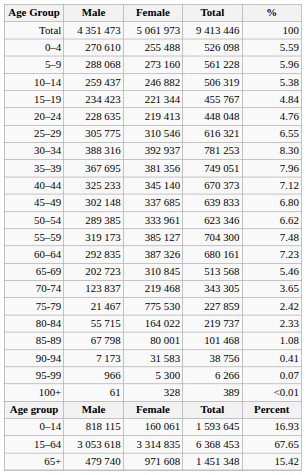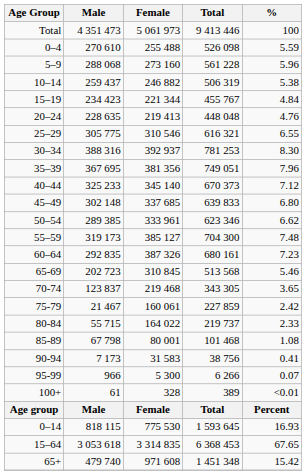 <table class="wikitable">
 <tr>
 <th width="80pt">Age Group</th>
 <th width="80pt">Male</th>
 <th width="80pt">Female</th>
 <th width="80pt">Total</th>
 <th width="80pt">%</th>
 </tr>
 <tr>
 <td align="right">Total</td>
 <td align="right">4 351 473</td>
 <td align="right">5 061 973</td>
 <td align="right">9 413 446</td>
 <td align="right">100</td>
 </tr>
 <tr>
 <td align="right">0–4</td>
 <td align="right">270 610</td>
 <td align="right">255 488</td>
 <td align="right">526 098</td>
 <td align="right">5.59</td>
 </tr>
 <tr>
 <td align="right">5–9</td>
 <td align="right">288 068</td>
 <td align="right">273 160</td>
 <td align="right">561 228</td>
 <td align="right">5.96</td>
 </tr>
 <tr>
 <td align="right">10–14</td>
 <td align="right">259 437</td>
 <td align="right">246 882</td>
 <td align="right">506 319</td>
 <td align="right">5.38</td>
 </tr>
 <tr>
 <td align="right">15–19</td>
 <td align="right">234 423</td>
 <td align="right">221 344</td>
 <td align="right">455 767</td>
 <td align="right">4.84</td>
 </tr>
 <tr>
 <td align="right">20–24</td>
 <td align="right">228 635</td>
 <td align="right">219 413</td>
 <td align="right">448 048</td>
 <td align="right">4.76</td>
 </tr>
 <tr>
 <td align="right">25–29</td>
 <td align="right">305 775</td>
 <td align="right">310 546</td>
 <td align="right">616 321</td>
 <td align="right">6.55</td>
 </tr>
 <tr>
 <td align="right">30–34</td>
 <td align="right">388 316</td>
 <td align="right">392 937</td>
 <td align="right">781 253</td>
 <td align="right">8.30</td>
 </tr>
 <tr>
 <td align="right">35–39</td>
 <td align="right">367 695</td>
 <td align="right">381 356</td>
 <td align="right">749 051</td>
 <td align="right">7.96</td>
 </tr>
 <tr>
 <td align="right">40–44</td>
 <td align="right">325 233</td>
 <td align="right">345 140</td>
 <td align="right">670 373</td>
 <td align="right">7.12</td>
 </tr>
 <tr>
 <td align="right">45–49</td>
 <td align="right">302 148</td>
 <td align="right">337 685</td>
 <td align="right">639 833</td>
 <td align="right">6.80</td>
 </tr>
 <tr>
 <td align="right">50–54</td>
 <td align="right">289 385</td>
 <td align="right">333 961</td>
 <td align="right">623 346</td>
 <td align="right">6.62</td>
 </tr>
 <tr>
 <td align="right">55–59</td>
 <td align="right">319 173</td>
 <td align="right">385 127</td>
 <td align="right">704 300</td>
 <td align="right">7.48</td>
 </tr>
 <tr>
 <td align="right">60–64</td>
 <td align="right">292 835</td>
 <td align="right">387 326</td>
 <td align="right">680 161</td>
 <td align="right">7.23</td>
 </tr>
 <tr>
 <td align="right">65-69</td>
 <td align="right">202 723</td>
 <td align="right">310 845</td>
 <td align="right">513 568</td>
 <td align="right">5.46</td>
 </tr>
 <tr>
 <td align="right">70-74</td>
 <td align="right">123 837</td>
 <td align="right">219 468</td>
 <td align="right">343 305</td>
 <td align="right">3.65</td>
 </tr>
 <tr>
 <td align="right">75-79</td>
 <td align="right">21 467</td>
-<td align="right">775 530</td>
+<td align="right">160 061</td>
 <td align="right">227 859</td>
 <td align="right">2.42</td>
 </tr>
 <tr>
 <td align="right">80-84</td>
 <td align="right">55 715</td>
 <td align="right">164 022</td>
 <td align="right">219 737</td>
 <td align="right">2.33</td>
 </tr>
 <tr>
 <td align="right">85-89</td>
 <td align="right">67 798</td>
 <td align="right">80 001</td>
 <td align="right">101 468</td>
 <td align="right">1.08</td>
 </tr>
 <tr>
 <td align="right">90-94</td>
 <td align="right">7 173</td>
 <td align="right">31 583</td>
 <td align="right">38 756</td>
 <td align="right">0.41</td>
 </tr>
 <tr>
 <td align="right">95-99</td>
 <td align="right">966</td>
 <td align="right">5 300</td>
 <td align="right">6 266</td>
 <td align="right">0.07</td>
 </tr>
 <tr>
 <td align="right">100+</td>
 <td align="right">61</td>
 <td align="right">328</td>
 <td align="right">389</td>
 <td align="right"><0.01</td>
 </tr>
 <tr>
 <th width="50">Age group</th>
 <th width="80pt">Male</th>
 <th width="80">Female</th>
 <th width="80">Total</th>
 <th width="50">Percent</th>
 </tr>
 <tr>
 <td align="right">0–14</td>
 <td align="right">818 115</td>
-<td align="right">160 061</td>
+<td align="right">775 530</td>
 <td align="right">1 593 645</td>
 <td align="right">16.93</td>
 </tr>
 <tr>
 <td align="right">15–64</td>
 <td align="right">3 053 618</td>
 <td align="right">3 314 835</td>
 <td align="right">6 368 453</td>
 <td align="right">67.65</td>
 </tr>
 <tr>
 <td align="right">65+</td>
 <td align="right">479 740</td>
 <td align="right">971 608</td>
 <td align="right">1 451 348</td>
 <td align="right">15.42</td>
 </tr>
 <tr>
 </tr>
 </table>
